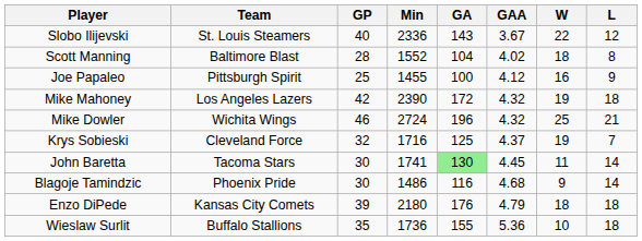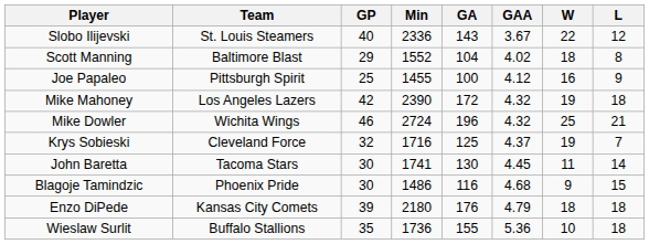 <table class="wikitable">
 <tr>
 <th bgcolor="#DDDDFF" width="20%">Player</th>
 <th bgcolor="#DDDDFF" width="20%">Team</th>
 <th bgcolor="#DDDDFF" width="6%">GP</th>
 <th bgcolor="#DDDDFF" width="6%">Min</th>
 <th bgcolor="#DDDDFF" width="6%">GA</th>
 <th bgcolor="#DDDDFF" width="6%">GAA</th>
 <th bgcolor="#DDDDFF" width="6%">W</th>
 <th bgcolor="#DDDDFF" width="6%">L</th>
 </tr>
 <tr align=center>
 <td>Slobo Ilijevski</td>
 <td>St. Louis Steamers</td>
 <td>40</td>
 <td>2336</td>
 <td>143</td>
 <td>3.67</td>
 <td>22</td>
 <td>12</td>
 </tr>
 <tr align=center>
 <td>Scott Manning</td>
 <td>Baltimore Blast</td>
-<td>28</td>
+<td>29</td>
 <td>1552</td>
 <td>104</td>
 <td>4.02</td>
 <td>18</td>
 <td>8</td>
 </tr>
 <tr align=center>
 <td>Joe Papaleo</td>
 <td>Pittsburgh Spirit</td>
 <td>25</td>
 <td>1455</td>
 <td>100</td>
 <td>4.12</td>
 <td>16</td>
 <td>9</td>
 </tr>
 <tr align=center>
 <td>Mike Mahoney</td>
 <td>Los Angeles Lazers</td>
 <td>42</td>
 <td>2390</td>
 <td>172</td>
 <td>4.32</td>
 <td>19</td>
 <td>18</td>
 </tr>
 <tr align=center>
 <td>Mike Dowler</td>
 <td>Wichita Wings</td>
 <td>46</td>
 <td>2724</td>
 <td>196</td>
 <td>4.32</td>
 <td>25</td>
 <td>21</td>
 </tr>
 <tr align=center>
 <td>Krys Sobieski</td>
 <td>Cleveland Force</td>
 <td>32</td>
 <td>1716</td>
 <td>125</td>
 <td>4.37</td>
 <td>19</td>
 <td>7</td>
 </tr>
 <tr align=center>
 <td>John Baretta</td>
 <td>Tacoma Stars</td>
 <td>30</td>
 <td>1741</td>
-<td style="background: lightgreen;">130</td>
+<td>130</td>
 <td>4.45</td>
 <td>11</td>
 <td>14</td>
 </tr>
 <tr align=center>
 <td>Blagoje Tamindzic</td>
 <td>Phoenix Pride</td>
 <td>30</td>
 <td>1486</td>
 <td>116</td>
 <td>4.68</td>
 <td>9</td>
-<td>14</td>
+<td>15</td>
 </tr>
 <tr align=center>
 <td>Enzo DiPede</td>
 <td>Kansas City Comets</td>
 <td>39</td>
 <td>2180</td>
 <td>176</td>
 <td>4.79</td>
 <td>18</td>
 <td>18</td>
 </tr>
 <tr align=center>
 <td>Wieslaw Surlit</td>
 <td>Buffalo Stallions</td>
 <td>35</td>
 <td>1736</td>
 <td>155</td>
 <td>5.36</td>
 <td>10</td>
 <td>18</td>
 </tr>
 </table>
